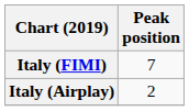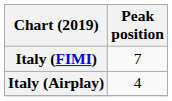 <table class="wikitable sortable plainrowheaders" style="text-align:center;">
 <tr>
 <th>Chart (2019)</th>
 <th>Peak<br>position</th>
 </tr>
 <tr>
 <th scope="row">Italy (<a href='#'>FIMI</a>)</th>
 <td>7</td>
 </tr>
 <tr>
 <th scope="row">Italy (Airplay)</th>
-<td>2</td>
+<td>4</td>
 </tr>
 <tr>
 </tr>
 </table>
